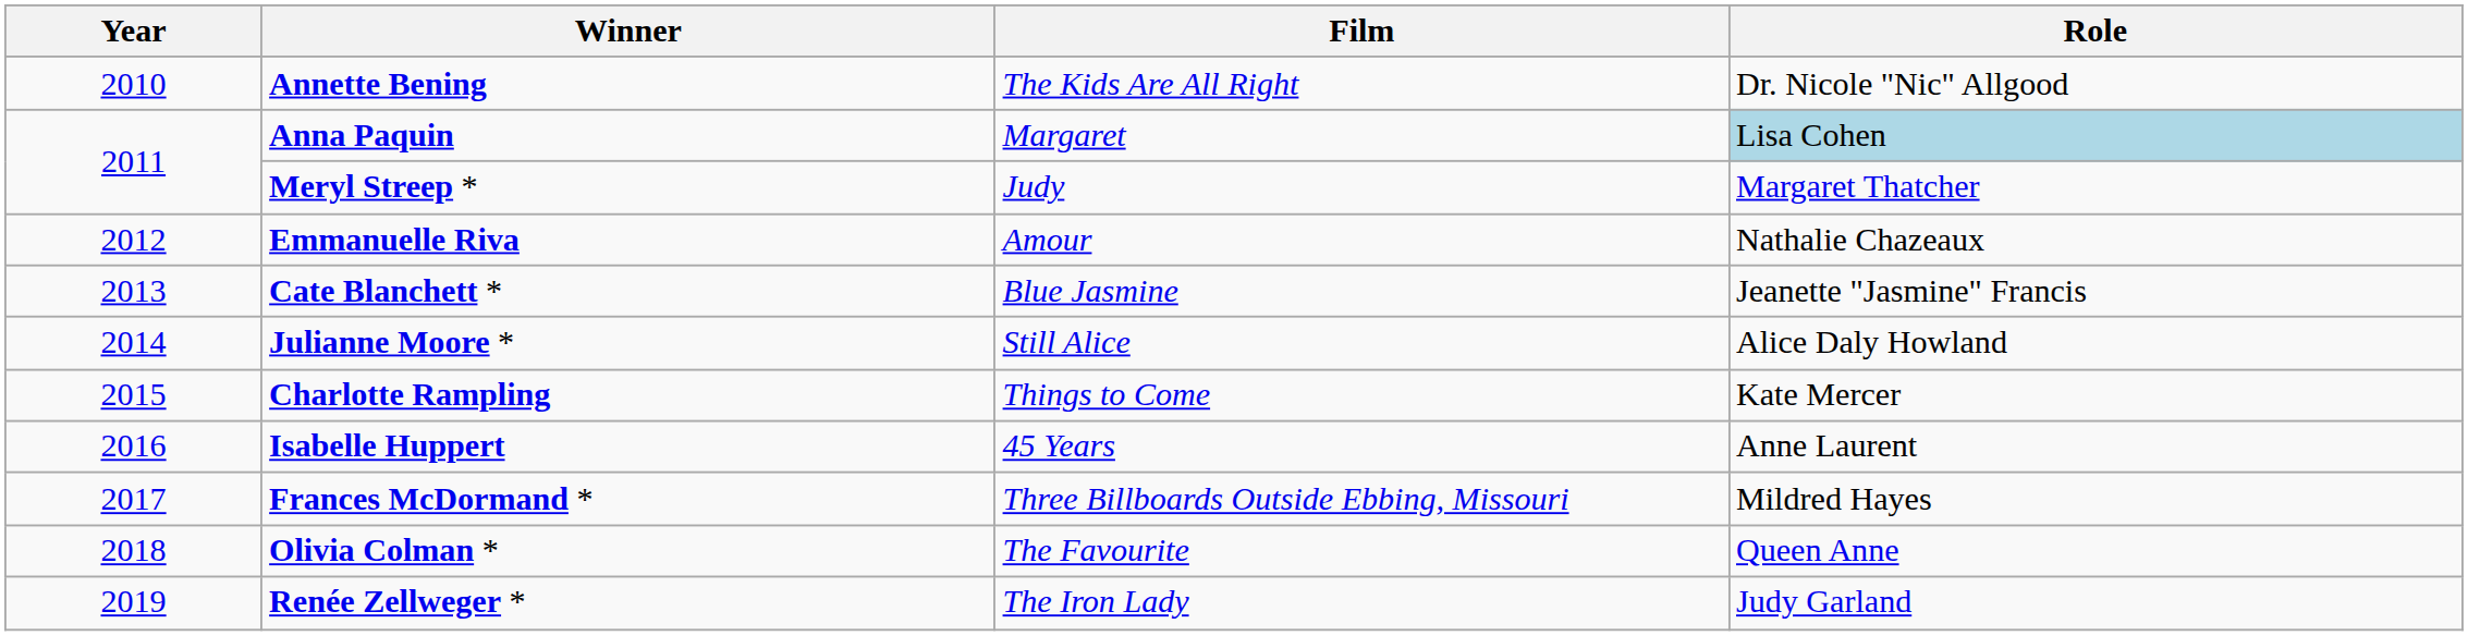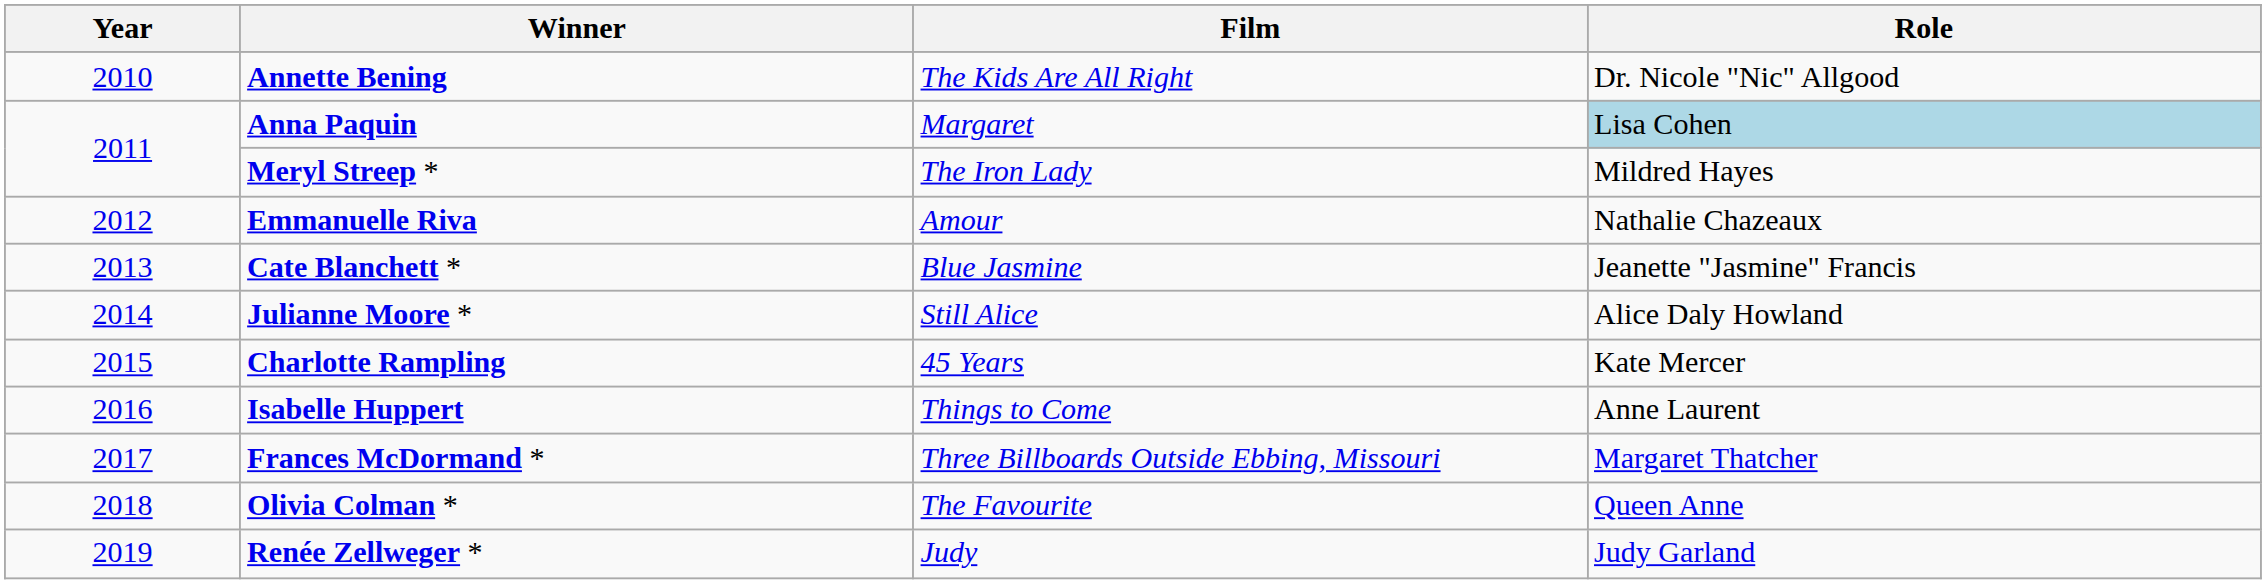 <table class="wikitable" width="95%" cellpadding="5">
 <tr>
 <th width="100"><strong>Year</strong></th>
 <th width="300"><strong>Winner</strong></th>
 <th width="300"><strong>Film</strong></th>
 <th width="300"><strong>Role</strong></th>
 </tr>
 <tr>
 <td style="text-align:center;"><a href='#'>2010</a></td>
 <td><strong><a href='#'>Annette Bening</a></strong></td>
 <td><em><a href='#'>The Kids Are All Right</a></em></td>
 <td>Dr. Nicole "Nic" Allgood</td>
 </tr>
 <tr>
 <td rowspan="2" style="text-align:center;"><a href='#'>2011</a></td>
 <td><strong><a href='#'>Anna Paquin</a></strong></td>
 <td><em><a href='#'>Margaret</a></em></td>
 <td style="background: lightblue;">Lisa Cohen</td>
 </tr>
 <tr>
 <td><strong><a href='#'>Meryl Streep</a></strong> *</td>
-<td><em><a href='#'>Judy</a></em></td>
-<td><a href='#'>Margaret Thatcher</a></td>
+<td><em><a href='#'>The Iron Lady</a></em></td>
+<td>Mildred Hayes</td>
 </tr>
 <tr>
 <td style="text-align:center;"><a href='#'>2012</a></td>
 <td><strong><a href='#'>Emmanuelle Riva</a></strong></td>
 <td><em><a href='#'>Amour</a></em></td>
 <td>Nathalie Chazeaux</td>
 </tr>
 <tr>
 <td style="text-align:center;"><a href='#'>2013</a></td>
 <td><strong><a href='#'>Cate Blanchett</a></strong> *</td>
 <td><em><a href='#'>Blue Jasmine</a></em></td>
 <td>Jeanette "Jasmine" Francis</td>
 </tr>
 <tr>
 <td style="text-align:center;"><a href='#'>2014</a></td>
 <td><strong><a href='#'>Julianne Moore</a></strong> *</td>
 <td><em><a href='#'>Still Alice</a></em></td>
 <td>Alice Daly Howland</td>
 </tr>
 <tr>
 <td style="text-align:center;"><a href='#'>2015</a></td>
 <td><strong><a href='#'>Charlotte Rampling</a></strong></td>
-<td><em><a href='#'>Things to Come</a></em></td>
+<td><em><a href='#'>45 Years</a></em></td>
 <td>Kate Mercer</td>
 </tr>
 <tr>
 <td style="text-align:center;"><a href='#'>2016</a></td>
 <td><strong><a href='#'>Isabelle Huppert</a></strong></td>
-<td><em><a href='#'>45 Years</a></em></td>
+<td><em><a href='#'>Things to Come</a></em></td>
 <td>Anne Laurent</td>
 </tr>
 <tr>
 <td style="text-align:center;"><a href='#'>2017</a></td>
 <td><strong><a href='#'>Frances McDormand</a></strong> *</td>
 <td><em><a href='#'>Three Billboards Outside Ebbing, Missouri</a></em></td>
-<td>Mildred Hayes</td>
+<td><a href='#'>Margaret Thatcher</a></td>
 </tr>
 <tr>
 <td style="text-align:center;"><a href='#'>2018</a></td>
 <td><strong><a href='#'>Olivia Colman</a></strong> *</td>
 <td><em><a href='#'>The Favourite</a></em></td>
 <td><a href='#'>Queen Anne</a></td>
 </tr>
 <tr>
 <td style="text-align:center;"><a href='#'>2019</a></td>
 <td><strong><a href='#'>Renée Zellweger</a></strong> *</td>
-<td><em><a href='#'>The Iron Lady</a></em></td>
+<td><em><a href='#'>Judy</a></em></td>
 <td><a href='#'>Judy Garland</a></td>
 </tr>
 </table>
